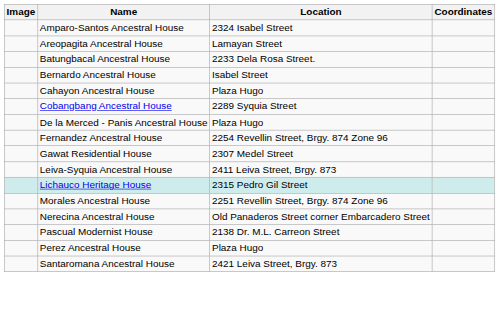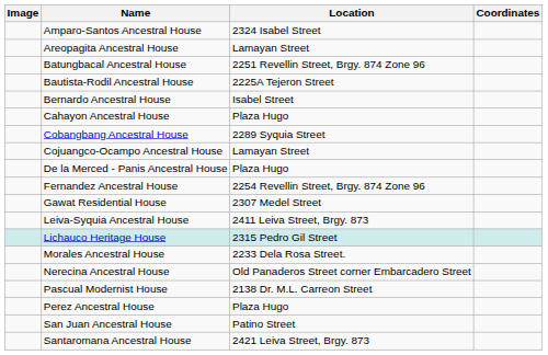 <table class="wikitable" text-align:left;">
 <tr>
 <th>Image</th>
 <th>Name</th>
 <th>Location</th>
 <th>Coordinates</th>
 </tr>
 <tr>
 <td></td>
 <td>Amparo-Santos Ancestral House</td>
 <td>2324 Isabel Street</td>
 <td></td>
 </tr>
 <tr>
 <td></td>
 <td>Areopagita Ancestral House</td>
 <td>Lamayan Street</td>
 <td></td>
 </tr>
 <tr>
 <td></td>
 <td>Batungbacal Ancestral House</td>
-<td>2233 Dela Rosa Street.</td>
+<td>2251 Revellin Street, Brgy. 874 Zone 96</td>
+<td></td>
+</tr>
+<tr>
+<td></td>
+<td>Bautista-Rodil Ancestral House</td>
+<td>2225A Tejeron Street</td>
 <td></td>
 </tr>
 <tr>
 <td></td>
 <td>Bernardo Ancestral House</td>
 <td>Isabel Street</td>
 <td></td>
 </tr>
 <tr>
 <td></td>
 <td>Cahayon Ancestral House</td>
 <td>Plaza Hugo</td>
 <td></td>
 </tr>
 <tr>
 <td></td>
 <td><a href='#'>Cobangbang Ancestral House</a></td>
 <td>2289 Syquia Street</td>
+<td></td>
+</tr>
+<tr>
+<td></td>
+<td>Cojuangco-Ocampo Ancestral House</td>
+<td>Lamayan Street</td>
 <td></td>
 </tr>
 <tr>
 <td></td>
 <td>De la Merced - Panis Ancestral House</td>
 <td>Plaza Hugo</td>
 <td></td>
 </tr>
 <tr>
 <td></td>
 <td>Fernandez Ancestral House</td>
 <td>2254 Revellin Street, Brgy. 874 Zone 96</td>
 <td></td>
 </tr>
 <tr>
 <td></td>
 <td>Gawat Residential House</td>
 <td>2307 Medel Street</td>
 <td></td>
 </tr>
 <tr>
 <td></td>
 <td>Leiva-Syquia Ancestral House</td>
 <td>2411 Leiva Street, Brgy. 873</td>
 <td></td>
 </tr>
 <tr bgcolor="#CFECEC">
 <td></td>
 <td><a href='#'>Lichauco Heritage House</a></td>
 <td>2315 Pedro Gil Street</td>
 <td></td>
 </tr>
 <tr>
 <td></td>
 <td>Morales Ancestral House</td>
-<td>2251 Revellin Street, Brgy. 874 Zone 96</td>
+<td>2233 Dela Rosa Street.</td>
 <td></td>
 </tr>
 <tr>
 <td></td>
 <td>Nerecina Ancestral House</td>
 <td>Old Panaderos Street corner Embarcadero Street</td>
 <td></td>
 </tr>
 <tr>
 <td></td>
 <td>Pascual Modernist House</td>
 <td>2138 Dr. M.L. Carreon Street</td>
 <td></td>
 </tr>
 <tr>
 <td></td>
 <td>Perez Ancestral House</td>
 <td>Plaza Hugo</td>
 <td></td>
 </tr>
 <tr>
 <td></td>
+<td>San Juan Ancestral House</td>
+<td>Patino Street</td>
+<td></td>
+</tr>
+<tr>
+<td></td>
 <td>Santaromana Ancestral House</td>
 <td>2421 Leiva Street, Brgy. 873</td>
 <td></td>
 </tr>
 </table>
